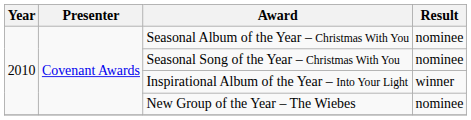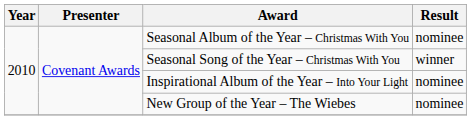 <table class="wikitable">
 <tr>
 <th>Year</th>
 <th>Presenter</th>
 <th>Award</th>
 <th>Result</th>
 </tr>
 <tr>
 <td rowspan="4">2010</td>
 <td rowspan="4"><a href='#'>Covenant Awards</a></td>
 <td>Seasonal Album of the Year – <small>Christmas With You</small></td>
 <td>nominee</td>
 </tr>
 <tr>
 <td>Seasonal Song of the Year – <small>Christmas With You</small></td>
-<td>nominee</td>
+<td>winner</td>
 </tr>
 <tr>
 <td>Inspirational Album of the Year  – <small>Into Your Light</small></td>
-<td>winner</td>
+<td>nominee</td>
 </tr>
 <tr>
 <td>New Group of the Year – The Wiebes</td>
 <td>nominee</td>
 </tr>
 <tr>
 </tr>
 </table>
